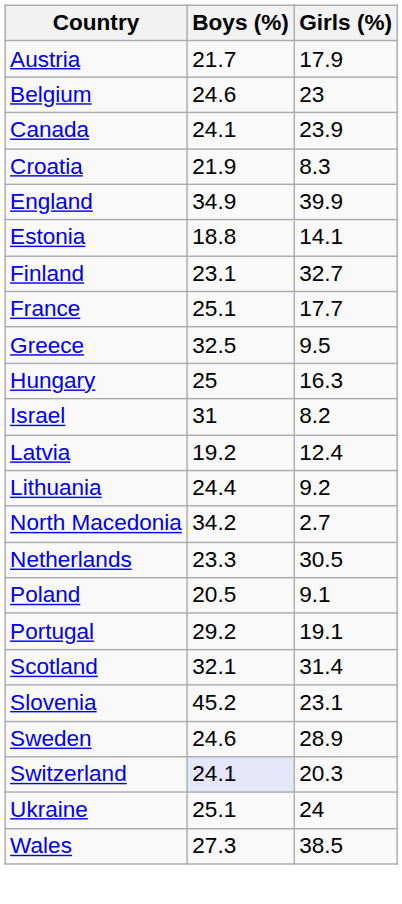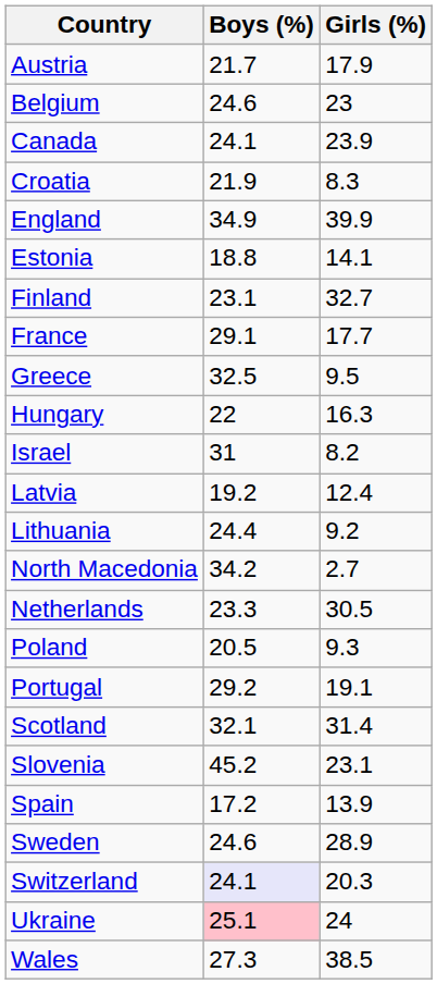 <table class="wikitable sortable" style="float: right; clear: right">
 <tr>
 <th>Country</th>
 <th>Boys (%)</th>
 <th>Girls (%)</th>
 </tr>
 <tr>
 <td><a href='#'>Austria</a></td>
 <td>21.7</td>
 <td>17.9</td>
 </tr>
 <tr>
 <td><a href='#'>Belgium</a></td>
 <td>24.6</td>
 <td>23</td>
 </tr>
 <tr>
 <td><a href='#'>Canada</a></td>
 <td>24.1</td>
 <td>23.9</td>
 </tr>
 <tr>
 <td><a href='#'>Croatia</a></td>
 <td>21.9</td>
 <td>8.3</td>
 </tr>
 <tr>
 <td><a href='#'>England</a></td>
 <td>34.9</td>
 <td>39.9</td>
 </tr>
 <tr>
 <td><a href='#'>Estonia</a></td>
 <td>18.8</td>
 <td>14.1</td>
 </tr>
 <tr>
 <td><a href='#'>Finland</a></td>
 <td>23.1</td>
 <td>32.7</td>
 </tr>
 <tr>
 <td><a href='#'>France</a></td>
-<td>25.1</td>
+<td>29.1</td>
 <td>17.7</td>
 </tr>
 <tr>
 <td><a href='#'>Greece</a></td>
 <td>32.5</td>
 <td>9.5</td>
 </tr>
 <tr>
 <td><a href='#'>Hungary</a></td>
-<td>25</td>
+<td>22</td>
 <td>16.3</td>
 </tr>
 <tr>
 <td><a href='#'>Israel</a></td>
 <td>31</td>
 <td>8.2</td>
 </tr>
 <tr>
 <td><a href='#'>Latvia</a></td>
 <td>19.2</td>
 <td>12.4</td>
 </tr>
 <tr>
 <td><a href='#'>Lithuania</a></td>
 <td>24.4</td>
 <td>9.2</td>
 </tr>
 <tr>
 <td><a href='#'>North Macedonia</a></td>
 <td>34.2</td>
 <td>2.7</td>
 </tr>
 <tr>
 <td><a href='#'>Netherlands</a></td>
 <td>23.3</td>
 <td>30.5</td>
 </tr>
 <tr>
 <td><a href='#'>Poland</a></td>
 <td>20.5</td>
-<td>9.1</td>
+<td>9.3</td>
 </tr>
 <tr>
 <td><a href='#'>Portugal</a></td>
 <td>29.2</td>
 <td>19.1</td>
 </tr>
 <tr>
 <td><a href='#'>Scotland</a></td>
 <td>32.1</td>
 <td>31.4</td>
 </tr>
 <tr>
 <td><a href='#'>Slovenia</a></td>
 <td>45.2</td>
 <td>23.1</td>
 </tr>
 <tr>
+<td><a href='#'>Spain</a></td>
+<td>17.2</td>
+<td>13.9</td>
+</tr>
+<tr>
 <td><a href='#'>Sweden</a></td>
 <td>24.6</td>
 <td>28.9</td>
 </tr>
 <tr>
 <td><a href='#'>Switzerland</a></td>
 <td style="background: lavender;">24.1</td>
 <td>20.3</td>
 </tr>
 <tr>
 <td><a href='#'>Ukraine</a></td>
-<td>25.1</td>
+<td style="background: pink;">25.1</td>
 <td>24</td>
 </tr>
 <tr>
 <td><a href='#'>Wales</a></td>
 <td>27.3</td>
 <td>38.5</td>
 </tr>
 </table>
